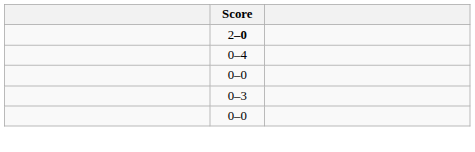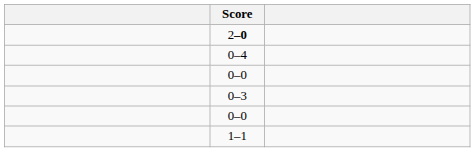 <table class="wikitable" style="text-align: center;">
 <tr>
 <th width=250></th>
 <th width=60>Score</th>
 <th width=250></th>
 </tr>
 <tr>
 <td align=left><strong></td>
 <td></strong>2<strong>–0</td>
 <td align=left></td>
 </tr>
 <tr>
 <td align=left></td>
 <td>0–</strong>4<strong></td>
 <td align=left></strong><strong></td>
 </tr>
 <tr>
 <td align=left></td>
 <td>0–0</td>
 <td align=left></td>
 </tr>
 <tr>
 <td align=left></td>
 <td>0–</strong>3<strong></td>
 <td align=left></strong><strong></td>
 </tr>
 <tr>
 <td align=left></td>
 <td>0–0</td>
 <td align=left></td>
 </tr>
+<tr>
+<td align=left></td>
+<td>1–</strong>1<strong></td>
+<td align=left></strong><strong></td>
+</tr>
 </table>
